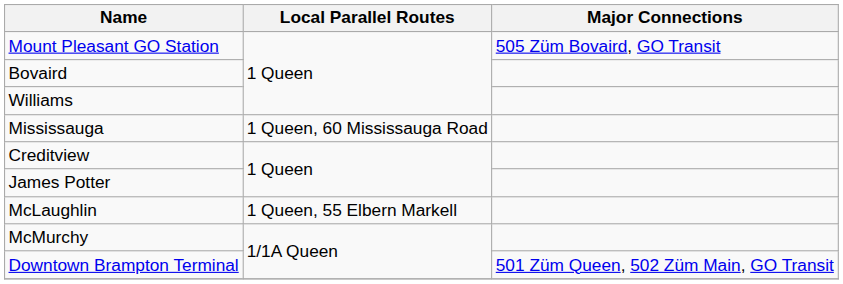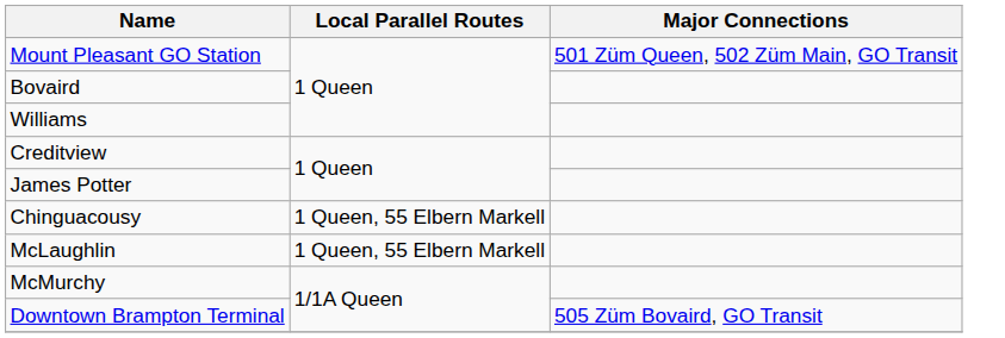 <table class="wikitable">
 <tr>
 <th>Name</th>
 <th>Local Parallel Routes</th>
 <th>Major Connections</th>
 </tr>
 <tr>
 <td><a href='#'>Mount Pleasant GO Station</a></td>
 <td rowspan="3">1 Queen</td>
-<td><a href='#'>505 Züm Bovaird</a>, <a href='#'>GO Transit</a></td>
+<td><a href='#'>501 Züm Queen</a>,  <a href='#'>502 Züm Main</a>, <a href='#'>GO Transit</a></td>
 </tr>
 <tr>
 <td>Bovaird</td>
 <td></td>
 </tr>
 <tr>
 <td>Williams</td>
 <td></td>
 </tr>
 <tr>
-<td>Mississauga</td>
-<td>1 Queen, 60 Mississauga Road</td>
-<td></td>
-</tr>
-<tr>
 <td>Creditview</td>
 <td rowspan="2">1 Queen</td>
 <td></td>
 </tr>
 <tr>
 <td>James Potter</td>
+<td></td>
+</tr>
+<tr>
+<td>Chinguacousy</td>
+<td>1 Queen, 55 Elbern Markell</td>
 <td></td>
 </tr>
 <tr>
 <td>McLaughlin</td>
 <td>1 Queen, 55 Elbern Markell</td>
 <td></td>
 </tr>
 <tr>
 <td>McMurchy</td>
 <td rowspan="2">1/1A Queen</td>
 <td></td>
 </tr>
 <tr>
 <td><a href='#'>Downtown Brampton Terminal</a></td>
-<td><a href='#'>501 Züm Queen</a>,  <a href='#'>502 Züm Main</a>, <a href='#'>GO Transit</a></td>
+<td><a href='#'>505 Züm Bovaird</a>, <a href='#'>GO Transit</a></td>
 </tr>
 <tr>
 </tr>
 </table>
